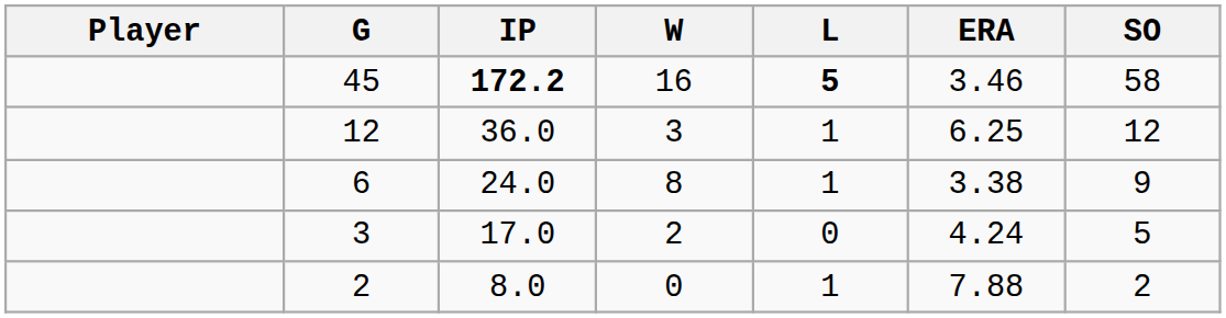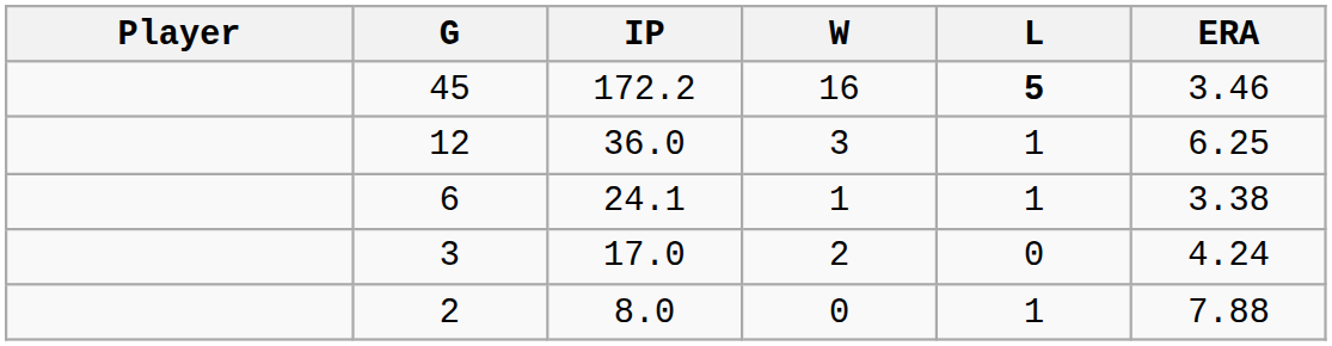 <table class="wikitable sortable">
 <tr>
 <th bgcolor="#DDDDFF" width="16%">Player</th>
 <th bgcolor="#DDDDFF" width="9%">G</th>
 <th bgcolor="#DDDDFF" width="9%">IP</th>
 <th bgcolor="#DDDDFF" width="9%">W</th>
 <th bgcolor="#DDDDFF" width="9%">L</th>
 <th bgcolor="#DDDDFF" width="9%">ERA</th>
-<th bgcolor="#DDDDFF" width="9%">SO</th>
 </tr>
 <tr align="center">
 <td></td>
 <td>45</td>
-<td><strong>172.2</strong></td>
+<td>172.2</td>
 <td>16</td>
 <td><strong>5</strong></td>
 <td>3.46</td>
-<td>58</td>
 </tr>
 <tr align="center">
 <td></td>
 <td>12</td>
 <td>36.0</td>
 <td>3</td>
 <td>1</td>
 <td>6.25</td>
-<td>12</td>
 </tr>
 <tr align="center">
 <td></td>
 <td>6</td>
-<td>24.0</td>
-<td>8</td>
+<td>24.1</td>
+<td>1</td>
 <td>1</td>
 <td>3.38</td>
-<td>9</td>
 </tr>
 <tr align="center">
 <td></td>
 <td>3</td>
 <td>17.0</td>
 <td>2</td>
 <td>0</td>
 <td>4.24</td>
-<td>5</td>
 </tr>
 <tr align="center">
 <td></td>
 <td>2</td>
 <td>8.0</td>
 <td>0</td>
 <td>1</td>
 <td>7.88</td>
-<td>2</td>
 </tr>
 </table>
